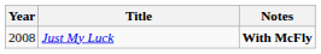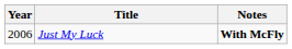 <table class="wikitable">
 <tr>
 <th>Year</th>
 <th width="230">Title</th>
 <th>Notes</th>
 </tr>
 <tr>
-<td rowspan=1>2008</td>
+<td rowspan=1>2006</td>
 <td><em><a href='#'>Just My Luck</a></em></td>
 <td rowspan="1"><strong>With McFly</strong></td>
 </tr>
 </table>
